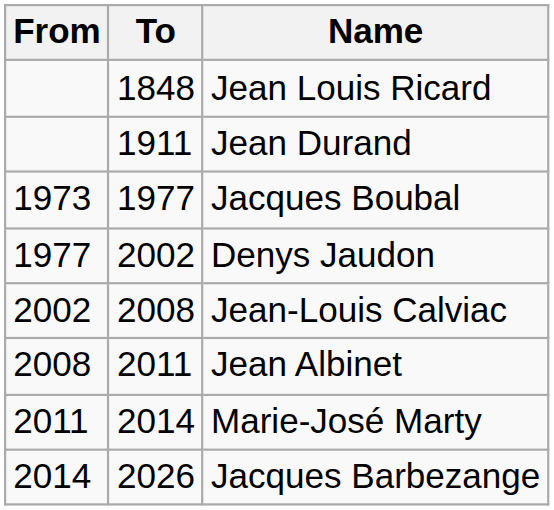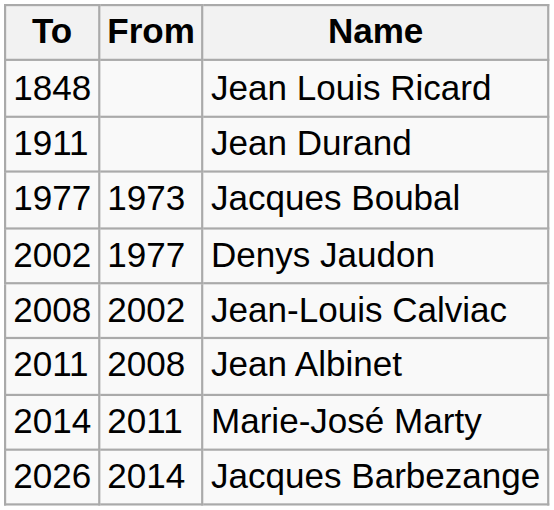 <table class="wikitable">
 <tr>
+<th>To</th>
 <th>From</th>
-<th>To</th>
 <th>Name</th>
 </tr>
 <tr>
+<td>1848</td>
 <td></td>
-<td>1848</td>
 <td>Jean Louis Ricard</td>
 </tr>
 <tr>
+<td>1911</td>
 <td></td>
-<td>1911</td>
 <td>Jean Durand</td>
 </tr>
 <tr>
+<td>1977</td>
 <td>1973</td>
-<td>1977</td>
 <td>Jacques Boubal</td>
 </tr>
 <tr>
+<td>2002</td>
 <td>1977</td>
-<td>2002</td>
 <td>Denys Jaudon</td>
 </tr>
 <tr>
+<td>2008</td>
 <td>2002</td>
-<td>2008</td>
 <td>Jean-Louis Calviac</td>
 </tr>
 <tr>
+<td>2011</td>
 <td>2008</td>
-<td>2011</td>
 <td>Jean Albinet</td>
 </tr>
 <tr>
+<td>2014</td>
 <td>2011</td>
-<td>2014</td>
 <td>Marie-José Marty</td>
 </tr>
 <tr>
+<td>2026</td>
 <td>2014</td>
-<td>2026</td>
 <td>Jacques Barbezange</td>
 </tr>
 </table>
